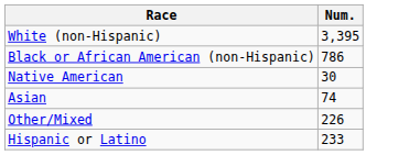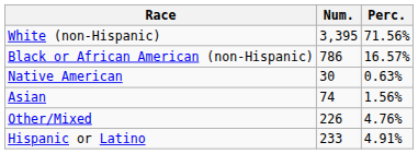 <table class="wikitable">
 <tr>
 <th>Race</th>
 <th>Num.</th>
+<th>Perc.</th>
 </tr>
 <tr>
 <td><a href='#'>White</a> (non-Hispanic)</td>
 <td>3,395</td>
+<td>71.56%</td>
 </tr>
 <tr>
 <td><a href='#'>Black or African American</a> (non-Hispanic)</td>
 <td>786</td>
+<td>16.57%</td>
 </tr>
 <tr>
 <td><a href='#'>Native American</a></td>
 <td>30</td>
+<td>0.63%</td>
 </tr>
 <tr>
 <td><a href='#'>Asian</a></td>
 <td>74</td>
+<td>1.56%</td>
 </tr>
 <tr>
 <td><a href='#'>Other/Mixed</a></td>
 <td>226</td>
+<td>4.76%</td>
 </tr>
 <tr>
 <td><a href='#'>Hispanic</a> or <a href='#'>Latino</a></td>
 <td>233</td>
+<td>4.91%</td>
 </tr>
 </table>
